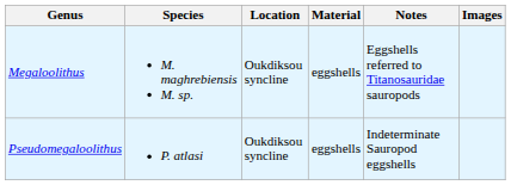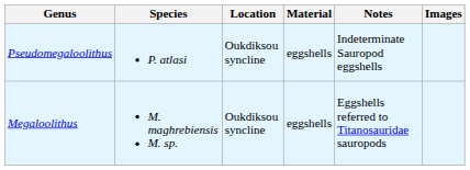 <table class="wikitable">
 <tr>
 <th>Genus</th>
 <th>Species</th>
 <th>Location</th>
 <th>Material</th>
 <th>Notes</th>
 <th>Images</th>
 </tr>
 <tr>
+<td style="background:#E3F5FF;"><em><a href='#'>Pseudomegaloolithus</a></em></td>
+<td style="background:#E3F5FF;"><br><ul><li><em>P. atlasi</em></li></ul></td>
+<td style="background:#E3F5FF;">Oukdiksou syncline</td>
+<td style="background:#E3F5FF;">eggshells</td>
+<td style="background:#E3F5FF;">Indeterminate Sauropod eggshells</td>
+<td style="background:#E3F5FF;"></td>
+</tr>
+<tr>
 <td style="background:#E3F5FF;"><em><a href='#'>Megaloolithus</a></em></td>
 <td style="background:#E3F5FF;"><br><ul><li><em>M. maghrebiensis</em></li><li><em>M. sp.</em></li></ul></td>
 <td style="background:#E3F5FF;">Oukdiksou syncline</td>
 <td style="background:#E3F5FF;">eggshells</td>
 <td style="background:#E3F5FF;">Eggshells referred to <a href='#'>Titanosauridae</a> sauropods</td>
 <td style="background:#E3F5FF;"></td>
 </tr>
-<tr>
-<td style="background:#E3F5FF;"><em><a href='#'>Pseudomegaloolithus</a></em></td>
-<td style="background:#E3F5FF;"><br><ul><li><em>P. atlasi</em></li></ul></td>
-<td style="background:#E3F5FF;">Oukdiksou syncline</td>
-<td style="background:#E3F5FF;">eggshells</td>
-<td style="background:#E3F5FF;">Indeterminate Sauropod eggshells</td>
-<td style="background:#E3F5FF;"></td>
-</tr>
 </table>
